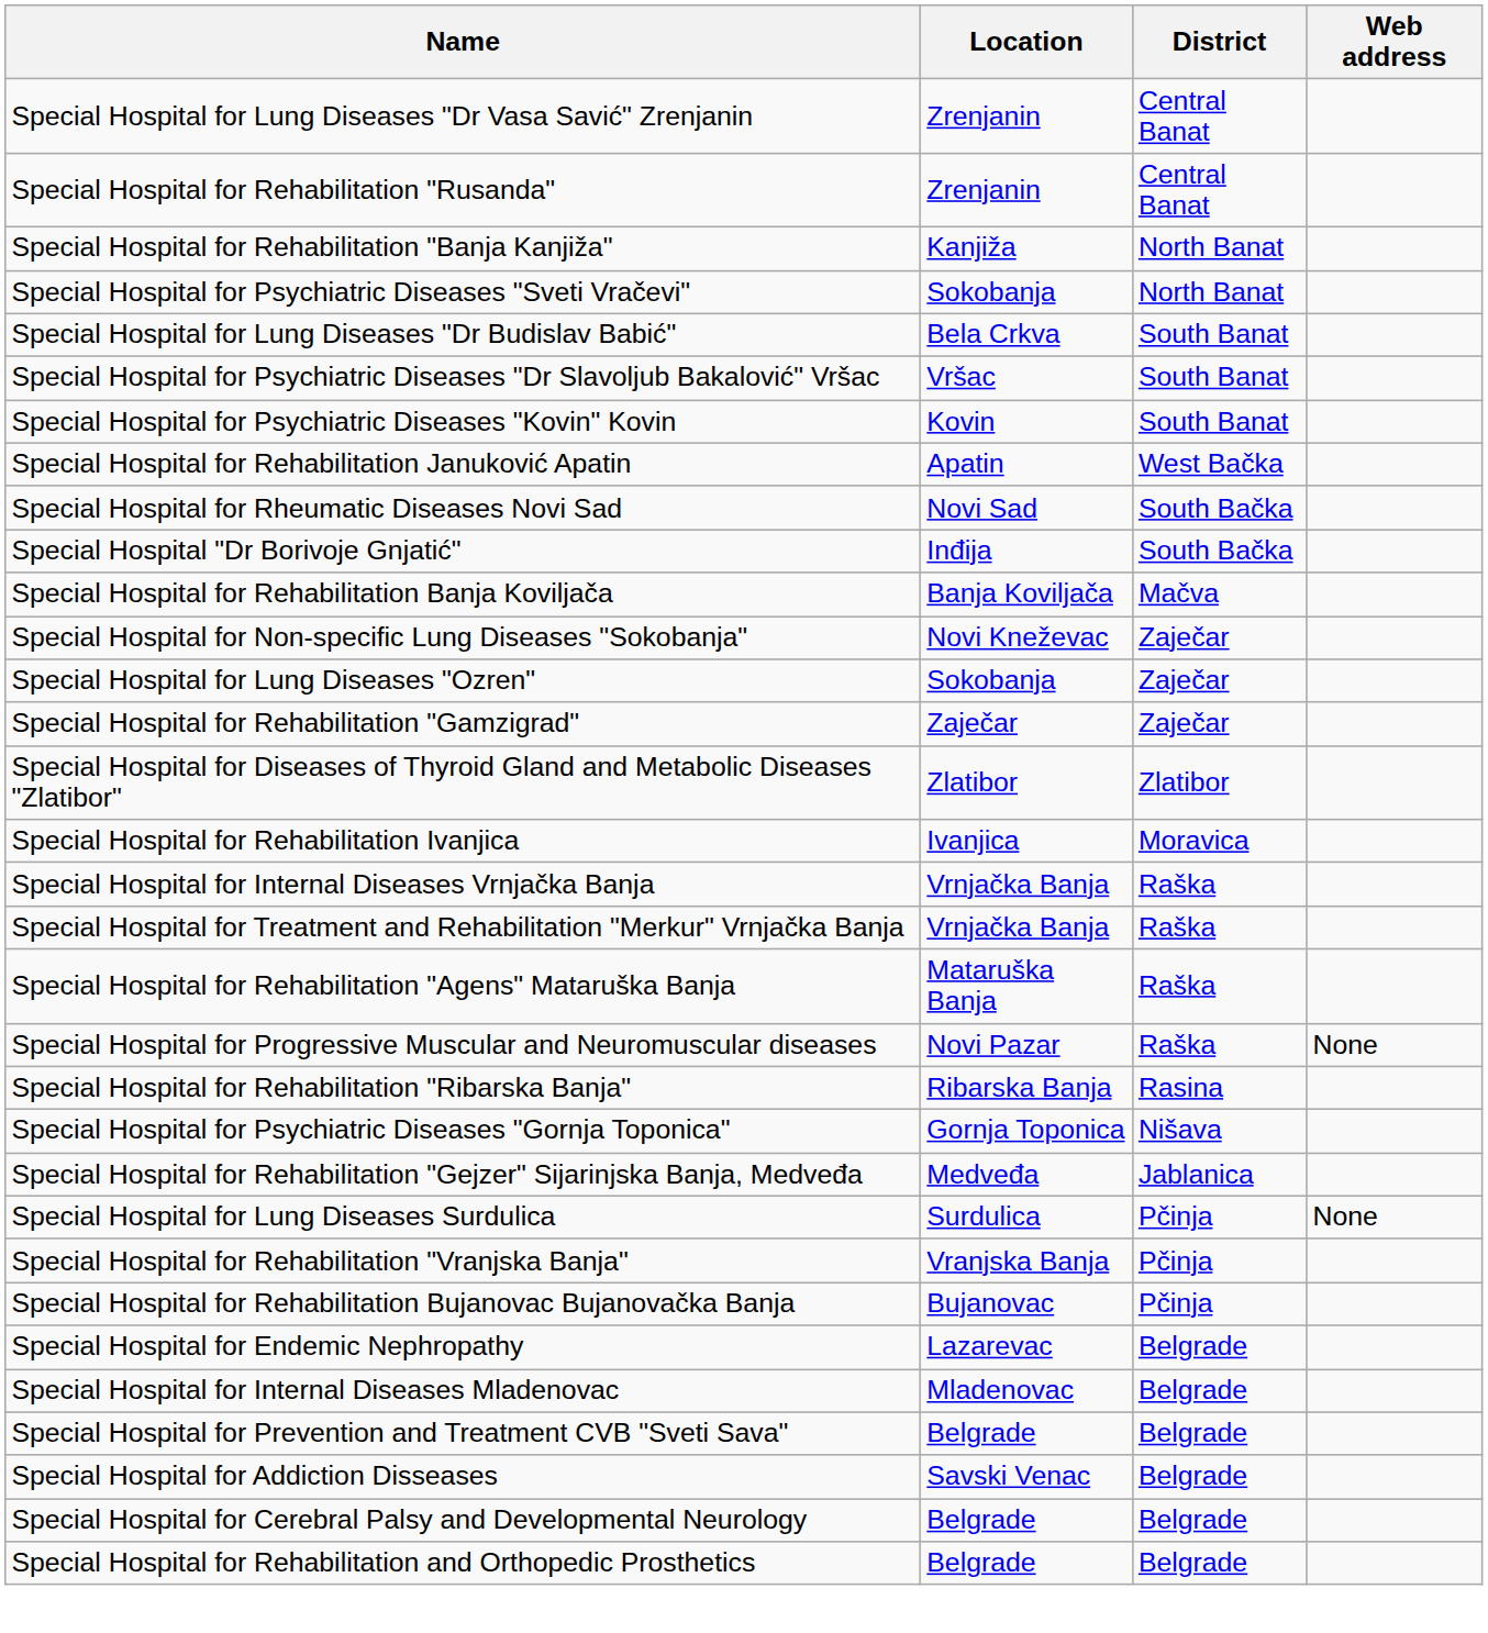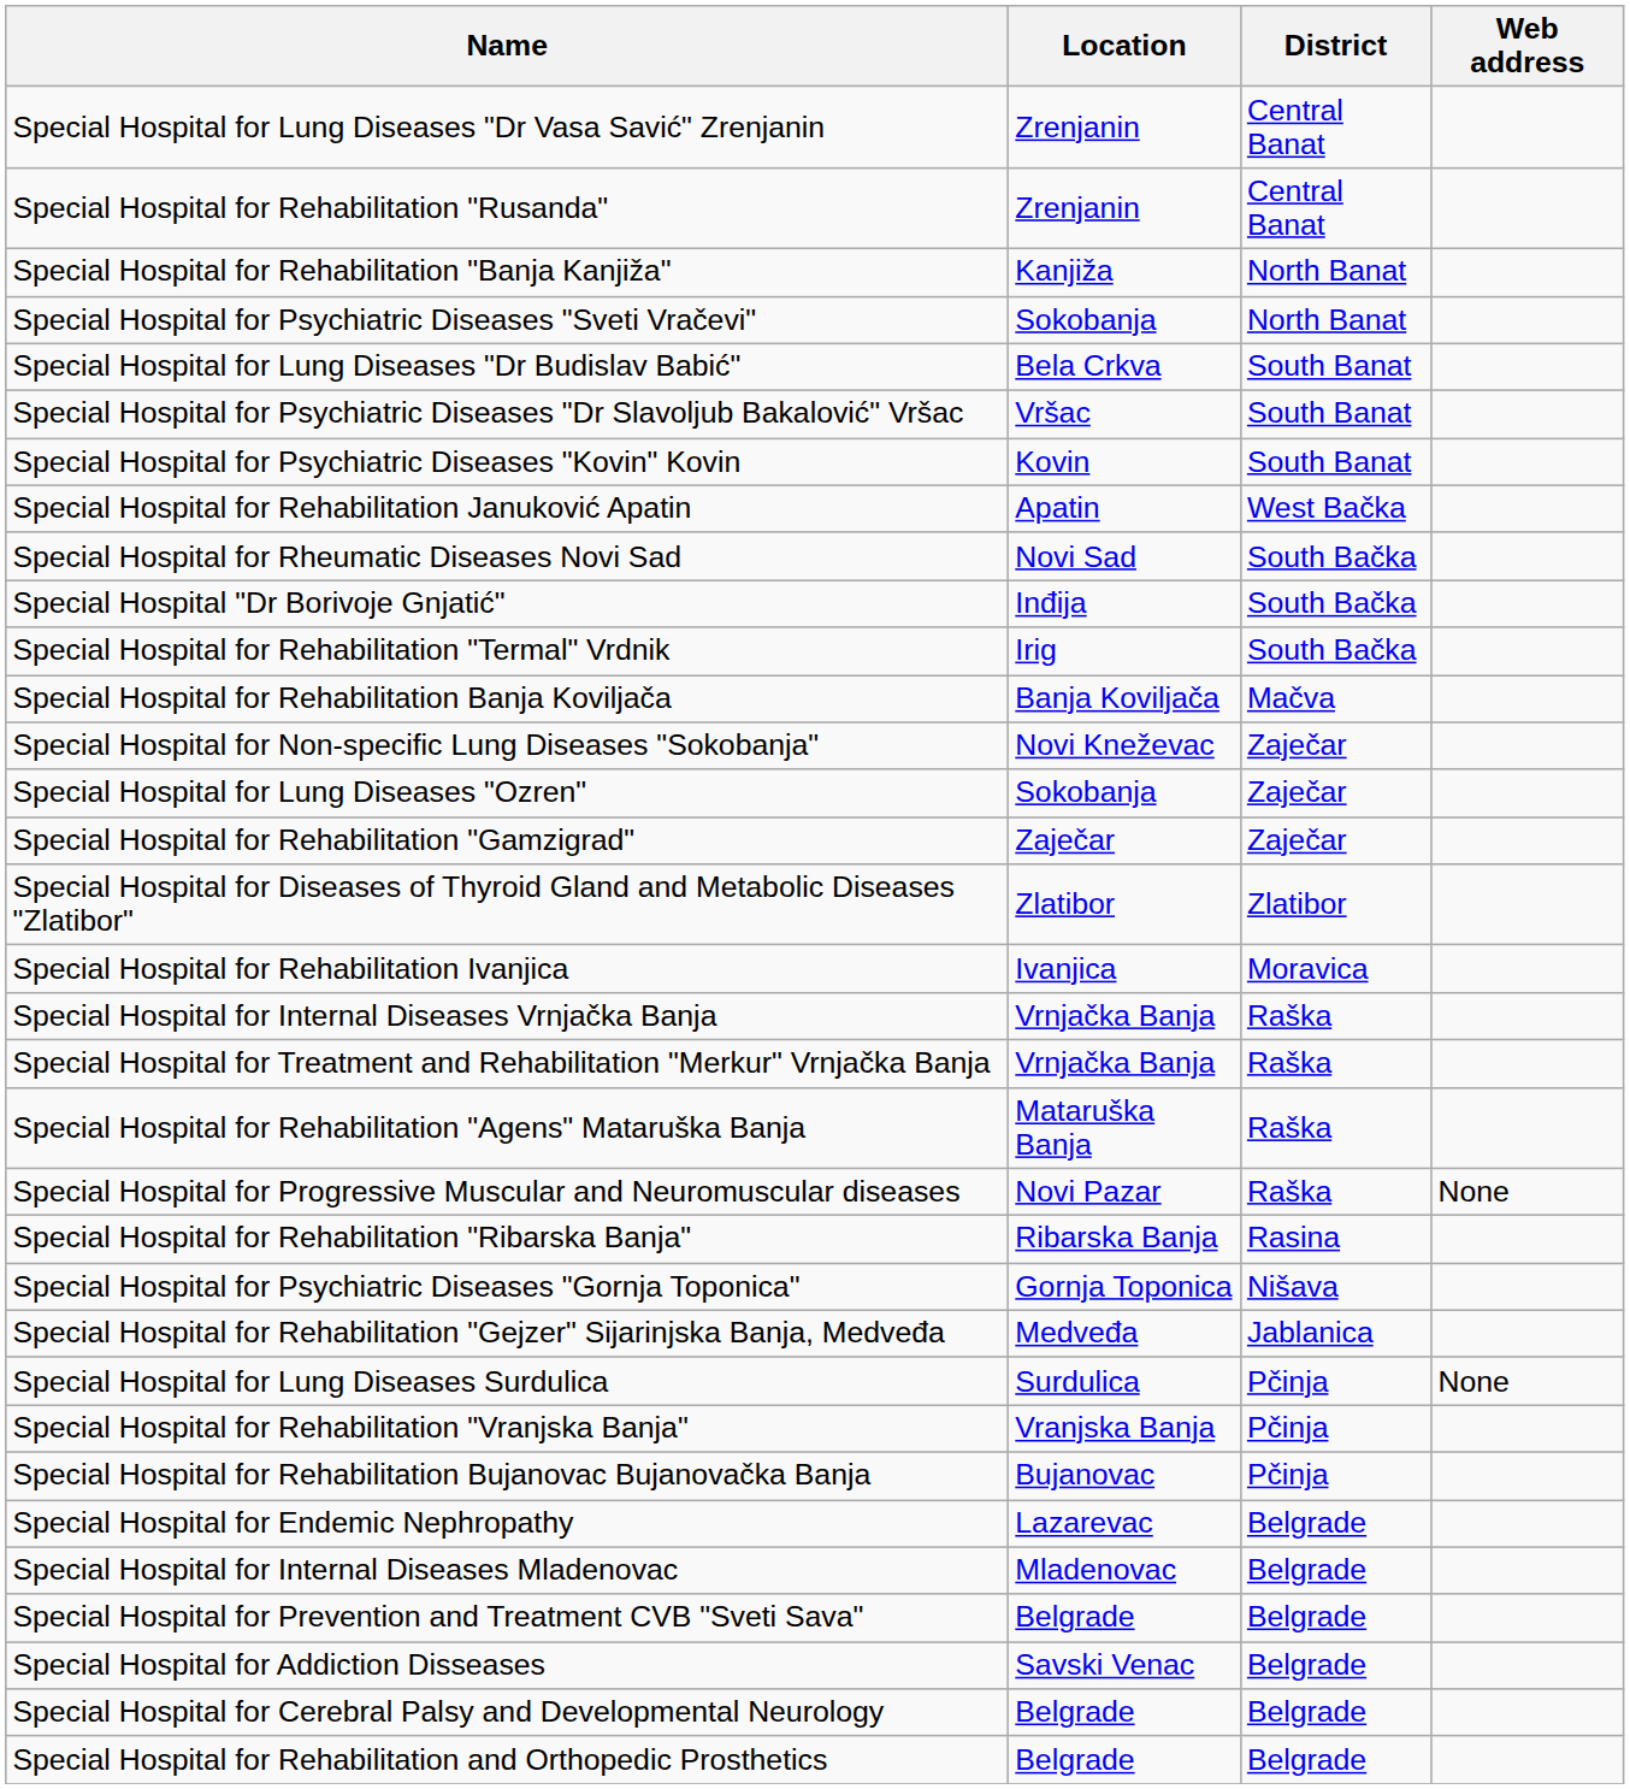 <table class="wikitable sortable">
 <tr>
 <th>Name</th>
 <th>Location</th>
 <th>District</th>
 <th>Web address</th>
 </tr>
 <tr>
 <td>Special Hospital for Lung Diseases "Dr Vasa Savić" Zrenjanin</td>
 <td><a href='#'>Zrenjanin</a></td>
 <td><a href='#'>Central Banat</a></td>
 <td></td>
 </tr>
 <tr>
 <td>Special Hospital for Rehabilitation "Rusanda"</td>
 <td><a href='#'>Zrenjanin</a></td>
 <td><a href='#'>Central Banat</a></td>
 <td></td>
 </tr>
 <tr>
 <td>Special Hospital for Rehabilitation "Banja Kanjiža"</td>
 <td><a href='#'>Kanjiža</a></td>
 <td><a href='#'>North Banat</a></td>
 <td></td>
 </tr>
 <tr>
 <td>Special Hospital for Psychiatric Diseases "Sveti Vračevi"</td>
 <td><a href='#'>Sokobanja</a></td>
 <td><a href='#'>North Banat</a></td>
 <td></td>
 </tr>
 <tr>
 <td>Special Hospital for Lung Diseases "Dr Budislav Babić"</td>
 <td><a href='#'>Bela Crkva</a></td>
 <td><a href='#'>South Banat</a></td>
 <td></td>
 </tr>
 <tr>
 <td>Special Hospital for Psychiatric Diseases "Dr Slavoljub Bakalović" Vršac</td>
 <td><a href='#'>Vršac</a></td>
 <td><a href='#'>South Banat</a></td>
 <td></td>
 </tr>
 <tr>
 <td>Special Hospital for Psychiatric Diseases "Kovin" Kovin</td>
 <td><a href='#'>Kovin</a></td>
 <td><a href='#'>South Banat</a></td>
 <td></td>
 </tr>
 <tr>
 <td>Special Hospital for Rehabilitation Januković Apatin</td>
 <td><a href='#'>Apatin</a></td>
 <td><a href='#'>West Bačka</a></td>
 <td></td>
 </tr>
 <tr>
 <td>Special Hospital for Rheumatic Diseases Novi Sad</td>
 <td><a href='#'>Novi Sad</a></td>
 <td><a href='#'>South Bačka</a></td>
 <td></td>
 </tr>
 <tr>
 <td>Special Hospital "Dr Borivoje Gnjatić"</td>
 <td><a href='#'>Inđija</a></td>
+<td><a href='#'>South Bačka</a></td>
+<td></td>
+</tr>
+<tr>
+<td>Special Hospital for Rehabilitation "Termal" Vrdnik</td>
+<td><a href='#'>Irig</a></td>
 <td><a href='#'>South Bačka</a></td>
 <td></td>
 </tr>
 <tr>
 <td>Special Hospital for Rehabilitation Banja Koviljača</td>
 <td><a href='#'>Banja Koviljača</a></td>
 <td><a href='#'>Mačva</a></td>
 <td></td>
 </tr>
 <tr>
 <td>Special Hospital for Non-specific Lung Diseases "Sokobanja"</td>
 <td><a href='#'>Novi Kneževac</a></td>
 <td><a href='#'>Zaječar</a></td>
 <td></td>
 </tr>
 <tr>
 <td>Special Hospital for Lung Diseases "Ozren"</td>
 <td><a href='#'>Sokobanja</a></td>
 <td><a href='#'>Zaječar</a></td>
 <td></td>
 </tr>
 <tr>
 <td>Special Hospital for Rehabilitation "Gamzigrad"</td>
 <td><a href='#'>Zaječar</a></td>
 <td><a href='#'>Zaječar</a></td>
 <td></td>
 </tr>
 <tr>
 <td>Special Hospital for Diseases of Thyroid Gland and Metabolic Diseases "Zlatibor"</td>
 <td><a href='#'>Zlatibor</a></td>
 <td><a href='#'>Zlatibor</a></td>
 <td></td>
 </tr>
 <tr>
 <td>Special Hospital for Rehabilitation Ivanjica</td>
 <td><a href='#'>Ivanjica</a></td>
 <td><a href='#'>Moravica</a></td>
 <td></td>
 </tr>
 <tr>
 <td>Special Hospital for Internal Diseases Vrnjačka Banja</td>
 <td><a href='#'>Vrnjačka Banja</a></td>
 <td><a href='#'>Raška</a></td>
 <td></td>
 </tr>
 <tr>
 <td>Special Hospital for Treatment and Rehabilitation "Merkur" Vrnjačka Banja</td>
 <td><a href='#'>Vrnjačka Banja</a></td>
 <td><a href='#'>Raška</a></td>
 <td></td>
 </tr>
 <tr>
 <td>Special Hospital for Rehabilitation "Agens" Mataruška Banja</td>
 <td><a href='#'>Mataruška Banja</a></td>
 <td><a href='#'>Raška</a></td>
 <td></td>
 </tr>
 <tr>
 <td>Special Hospital for Progressive Muscular and Neuromuscular diseases</td>
 <td><a href='#'>Novi Pazar</a></td>
 <td><a href='#'>Raška</a></td>
 <td>None</td>
 </tr>
 <tr>
 <td>Special Hospital for Rehabilitation "Ribarska Banja"</td>
 <td><a href='#'>Ribarska Banja</a></td>
 <td><a href='#'>Rasina</a></td>
 <td></td>
 </tr>
 <tr>
 <td>Special Hospital for Psychiatric Diseases "Gornja Toponica"</td>
 <td><a href='#'>Gornja Toponica</a></td>
 <td><a href='#'>Nišava</a></td>
 <td></td>
 </tr>
 <tr>
 <td>Special Hospital for Rehabilitation "Gejzer" Sijarinjska Banja, Medveđa</td>
 <td><a href='#'>Medveđa</a></td>
 <td><a href='#'>Jablanica</a></td>
 <td></td>
 </tr>
 <tr>
 <td>Special Hospital for Lung Diseases Surdulica</td>
 <td><a href='#'>Surdulica</a></td>
 <td><a href='#'>Pčinja</a></td>
 <td>None</td>
 </tr>
 <tr>
 <td>Special Hospital for Rehabilitation "Vranjska Banja"</td>
 <td><a href='#'>Vranjska Banja</a></td>
 <td><a href='#'>Pčinja</a></td>
 <td></td>
 </tr>
 <tr>
 <td>Special Hospital for Rehabilitation Bujanovac Bujanovačka Banja</td>
 <td><a href='#'>Bujanovac</a></td>
 <td><a href='#'>Pčinja</a></td>
 <td></td>
 </tr>
 <tr>
 <td>Special Hospital for Endemic Nephropathy</td>
 <td><a href='#'>Lazarevac</a></td>
 <td><a href='#'>Belgrade</a></td>
 <td></td>
 </tr>
 <tr>
 <td>Special Hospital for Internal Diseases Mladenovac</td>
 <td><a href='#'>Mladenovac</a></td>
 <td><a href='#'>Belgrade</a></td>
 <td></td>
 </tr>
 <tr>
 <td>Special Hospital for Prevention and Treatment CVB "Sveti Sava"</td>
 <td><a href='#'>Belgrade</a></td>
 <td><a href='#'>Belgrade</a></td>
 <td></td>
 </tr>
 <tr>
 <td>Special Hospital for Addiction Disseases</td>
 <td><a href='#'>Savski Venac</a></td>
 <td><a href='#'>Belgrade</a></td>
 <td></td>
 </tr>
 <tr>
 <td>Special Hospital for Cerebral Palsy and Developmental Neurology</td>
 <td><a href='#'>Belgrade</a></td>
 <td><a href='#'>Belgrade</a></td>
 <td></td>
 </tr>
 <tr>
 <td>Special Hospital for Rehabilitation and Orthopedic Prosthetics</td>
 <td><a href='#'>Belgrade</a></td>
 <td><a href='#'>Belgrade</a></td>
 <td></td>
 </tr>
 </table>
